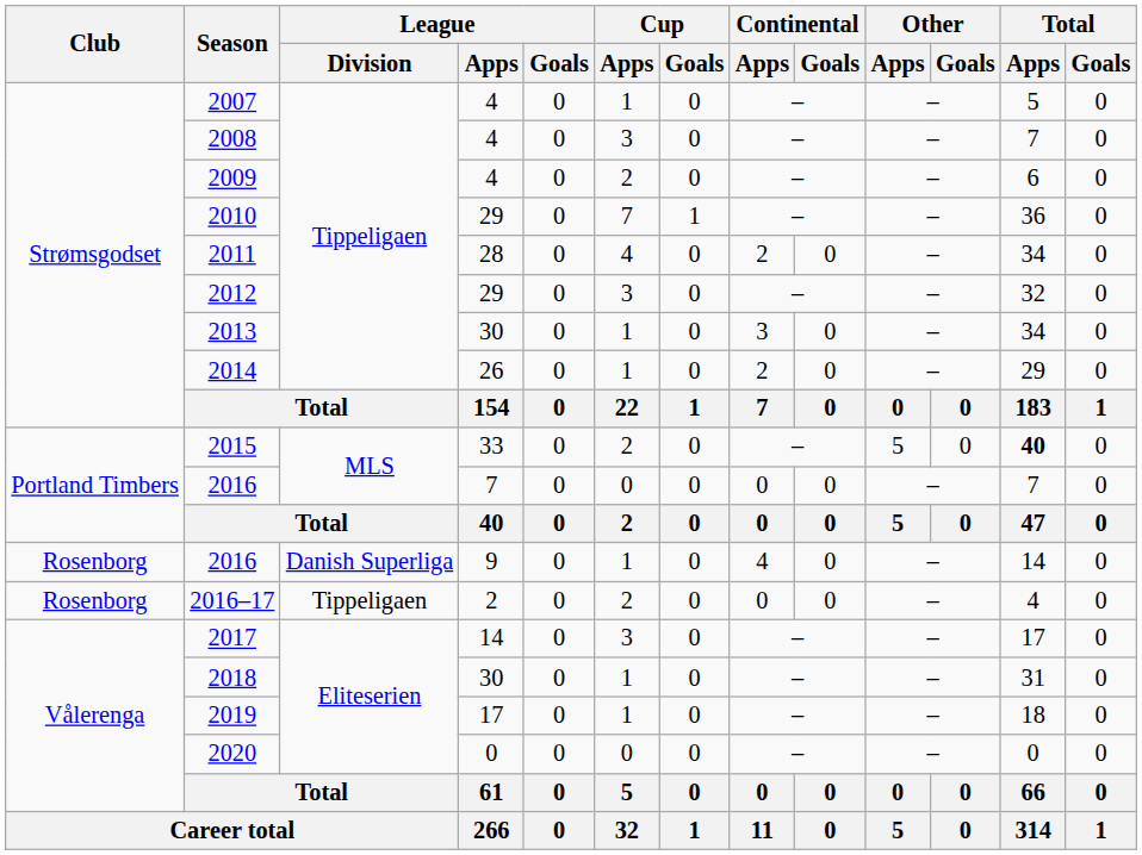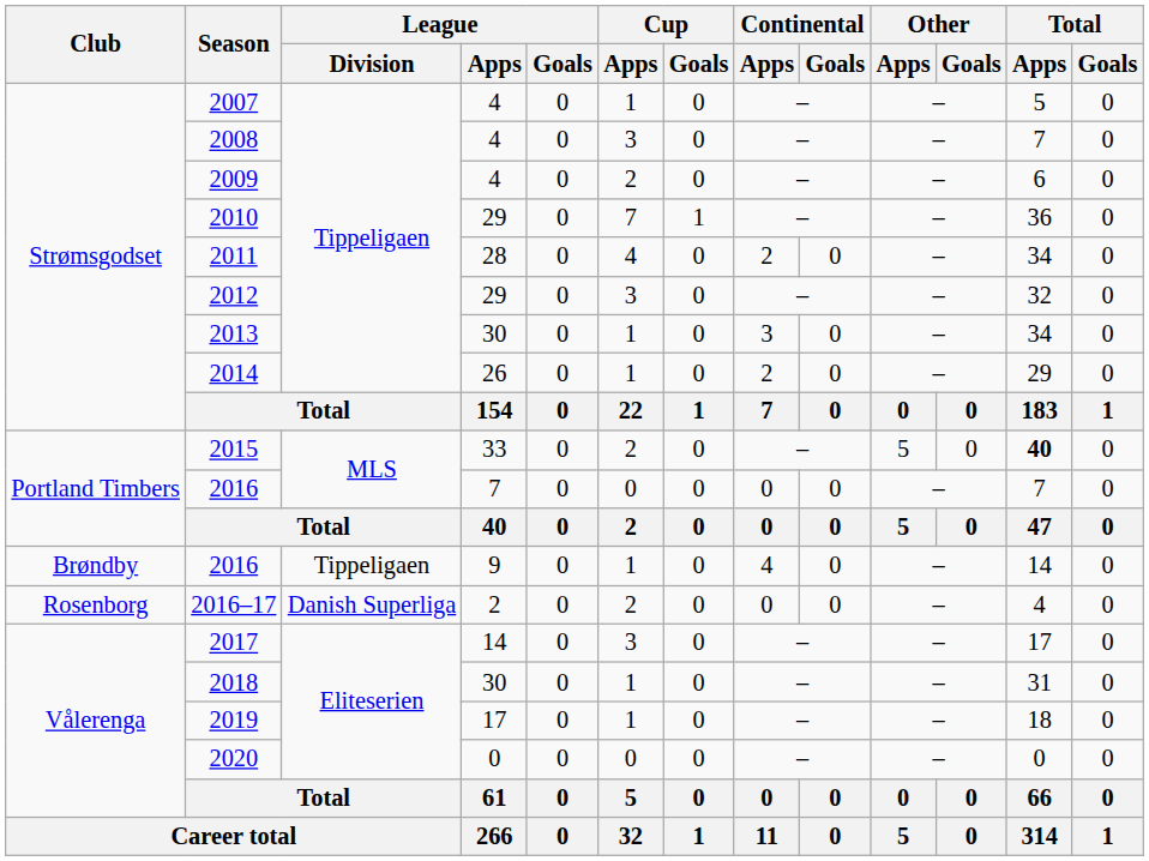 <table class="wikitable" style="text-align:center">
 <tr>
 <th rowspan="2">Club</th>
 <th rowspan="2">Season</th>
 <th colspan="3">League</th>
 <th colspan="2">Cup</th>
 <th colspan="2">Continental</th>
 <th colspan="2">Other</th>
 <th colspan="2">Total</th>
 </tr>
 <tr>
 <th>Division</th>
 <th>Apps</th>
 <th>Goals</th>
 <th>Apps</th>
 <th>Goals</th>
 <th>Apps</th>
 <th>Goals</th>
 <th>Apps</th>
 <th>Goals</th>
 <th>Apps</th>
 <th>Goals</th>
 </tr>
 <tr>
 <td rowspan="9"><a href='#'>Strømsgodset</a></td>
 <td><a href='#'>2007</a></td>
 <td rowspan=8><a href='#'>Tippeligaen</a></td>
 <td>4</td>
 <td>0</td>
 <td>1</td>
 <td>0</td>
 <td colspan="2">–</td>
 <td colspan="2">–</td>
 <td>5</td>
 <td>0</td>
 </tr>
 <tr>
 <td><a href='#'>2008</a></td>
 <td>4</td>
 <td>0</td>
 <td>3</td>
 <td>0</td>
 <td colspan="2">–</td>
 <td colspan="2">–</td>
 <td>7</td>
 <td>0</td>
 </tr>
 <tr>
 <td><a href='#'>2009</a></td>
 <td>4</td>
 <td>0</td>
 <td>2</td>
 <td>0</td>
 <td colspan="2">–</td>
 <td colspan="2">–</td>
 <td>6</td>
 <td>0</td>
 </tr>
 <tr>
 <td><a href='#'>2010</a></td>
 <td>29</td>
 <td>0</td>
 <td>7</td>
 <td>1</td>
 <td colspan="2">–</td>
 <td colspan="2">–</td>
 <td>36</td>
 <td>0</td>
 </tr>
 <tr>
 <td><a href='#'>2011</a></td>
 <td>28</td>
 <td>0</td>
 <td>4</td>
 <td>0</td>
 <td>2</td>
 <td>0</td>
 <td colspan="2">–</td>
 <td>34</td>
 <td>0</td>
 </tr>
 <tr>
 <td><a href='#'>2012</a></td>
 <td>29</td>
 <td>0</td>
 <td>3</td>
 <td>0</td>
 <td colspan="2">–</td>
 <td colspan="2">–</td>
 <td>32</td>
 <td>0</td>
 </tr>
 <tr>
 <td><a href='#'>2013</a></td>
 <td>30</td>
 <td>0</td>
 <td>1</td>
 <td>0</td>
 <td>3</td>
 <td>0</td>
 <td colspan="2">–</td>
 <td>34</td>
 <td>0</td>
 </tr>
 <tr>
 <td><a href='#'>2014</a></td>
 <td>26</td>
 <td>0</td>
 <td>1</td>
 <td>0</td>
 <td>2</td>
 <td>0</td>
 <td colspan="2">–</td>
 <td>29</td>
 <td>0</td>
 </tr>
 <tr>
 <th colspan="2">Total</th>
 <th>154</th>
 <th>0</th>
 <th>22</th>
 <th>1</th>
 <th>7</th>
 <th>0</th>
 <th>0</th>
 <th>0</th>
 <th>183</th>
 <th>1</th>
 </tr>
 <tr>
 <td rowspan="3"><a href='#'>Portland Timbers</a></td>
 <td><a href='#'>2015</a></td>
 <td rowspan="2"><a href='#'>MLS</a></td>
 <td>33</td>
 <td>0</td>
 <td>2</td>
 <td>0</td>
 <td colspan="2">–</td>
 <td>5</td>
 <td>0</td>
 <td><strong>40</strong></td>
 <td>0</td>
 </tr>
 <tr>
 <td><a href='#'>2016</a></td>
 <td>7</td>
 <td>0</td>
 <td>0</td>
 <td>0</td>
 <td>0</td>
 <td>0</td>
 <td colspan="2">–</td>
 <td>7</td>
 <td>0</td>
 </tr>
 <tr>
 <th colspan="2">Total</th>
 <th>40</th>
 <th>0</th>
 <th>2</th>
 <th>0</th>
 <th>0</th>
 <th>0</th>
 <th>5</th>
 <th>0</th>
 <th>47</th>
 <th>0</th>
 </tr>
 <tr>
-<td><a href='#'>Rosenborg</a></td>
+<td><a href='#'>Brøndby</a></td>
 <td><a href='#'>2016</a></td>
-<td><a href='#'>Danish Superliga</a></td>
+<td>Tippeligaen</td>
 <td>9</td>
 <td>0</td>
 <td>1</td>
 <td>0</td>
 <td>4</td>
 <td>0</td>
 <td colspan="2">–</td>
 <td>14</td>
 <td>0</td>
 </tr>
 <tr>
 <td><a href='#'>Rosenborg</a></td>
 <td><a href='#'>2016–17</a></td>
-<td>Tippeligaen</td>
+<td><a href='#'>Danish Superliga</a></td>
 <td>2</td>
 <td>0</td>
 <td>2</td>
 <td>0</td>
 <td>0</td>
 <td>0</td>
 <td colspan="2">–</td>
 <td>4</td>
 <td>0</td>
 </tr>
 <tr>
 <td rowspan="5"><a href='#'>Vålerenga</a></td>
 <td><a href='#'>2017</a></td>
 <td rowspan="4"><a href='#'>Eliteserien</a></td>
 <td>14</td>
 <td>0</td>
 <td>3</td>
 <td>0</td>
 <td colspan="2">–</td>
 <td colspan="2">–</td>
 <td>17</td>
 <td>0</td>
 </tr>
 <tr>
 <td><a href='#'>2018</a></td>
 <td>30</td>
 <td>0</td>
 <td>1</td>
 <td>0</td>
 <td colspan="2">–</td>
 <td colspan="2">–</td>
 <td>31</td>
 <td>0</td>
 </tr>
 <tr>
 <td><a href='#'>2019</a></td>
 <td>17</td>
 <td>0</td>
 <td>1</td>
 <td>0</td>
 <td colspan="2">–</td>
 <td colspan="2">–</td>
 <td>18</td>
 <td>0</td>
 </tr>
 <tr>
 <td><a href='#'>2020</a></td>
 <td>0</td>
 <td>0</td>
 <td>0</td>
 <td>0</td>
 <td colspan="2">–</td>
 <td colspan="2">–</td>
 <td>0</td>
 <td>0</td>
 </tr>
 <tr>
 <th colspan="2">Total</th>
 <th>61</th>
 <th>0</th>
 <th>5</th>
 <th>0</th>
 <th>0</th>
 <th>0</th>
 <th>0</th>
 <th>0</th>
 <th>66</th>
 <th>0</th>
 </tr>
 <tr>
 <th colspan="3">Career total</th>
 <th>266</th>
 <th>0</th>
 <th>32</th>
 <th>1</th>
 <th>11</th>
 <th>0</th>
 <th>5</th>
 <th>0</th>
 <th>314</th>
 <th>1</th>
 </tr>
 </table>
